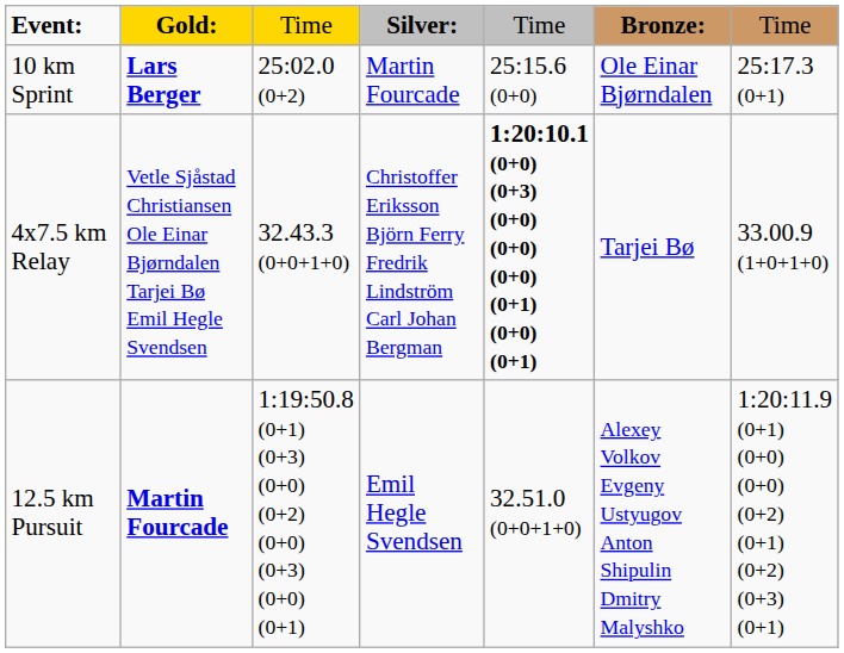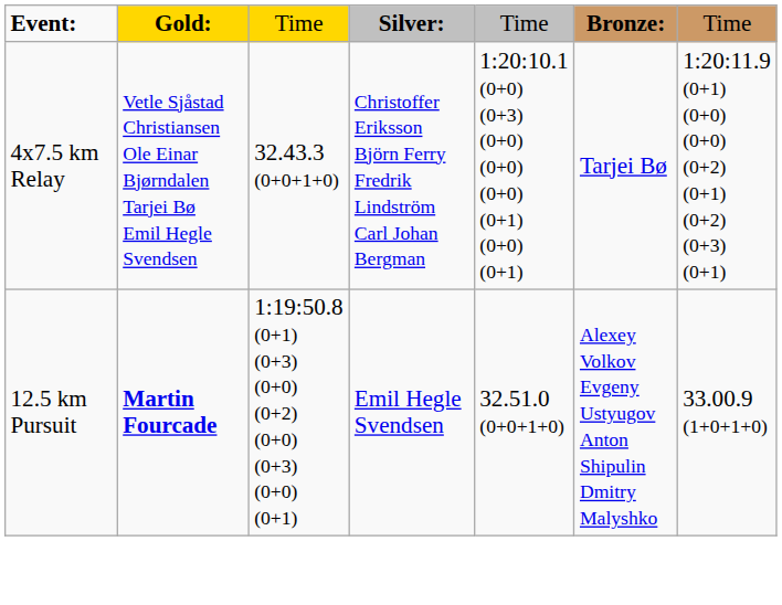 <table class="wikitable" width=85%>
 <tr>
 <td><strong>Event:</strong></td>
 <td style="text-align:center;background-color:gold;"><strong>Gold:</strong></td>
 <td style="text-align:center;background-color:gold;">Time</td>
 <td style="text-align:center;background-color:silver;"><strong>Silver:</strong></td>
 <td style="text-align:center;background-color:silver;">Time</td>
 <td style="text-align:center;background-color:#CC9966;"><strong>Bronze:</strong></td>
 <td style="text-align:center;background-color:#CC9966;">Time</td>
 </tr>
 <tr>
-<td>10 km Sprint<br></td>
-<td><strong><a href='#'>Lars Berger</a></strong><br><small></small></td>
-<td>25:02.0<br><small>(0+2)</small></td>
-<td><a href='#'>Martin Fourcade</a><br><small></small></td>
-<td>25:15.6<br><small>(0+0)</small></td>
-<td><a href='#'>Ole Einar Bjørndalen</a><br><small></small></td>
-<td>25:17.3<br><small>(0+1)</small></td>
-</tr>
-<tr>
 <td>4x7.5 km Relay<br></td>
 <td><strong></strong><br><small><a href='#'>Vetle Sjåstad Christiansen</a><br><a href='#'>Ole Einar Bjørndalen</a><br><a href='#'>Tarjei Bø</a><br><a href='#'>Emil Hegle Svendsen</a></small></td>
 <td>32.43.3<br><small>(0+0+1+0)</small></td>
 <td><br><small><a href='#'>Christoffer Eriksson</a><br><a href='#'>Björn Ferry</a><br><a href='#'>Fredrik Lindström</a><br><a href='#'>Carl Johan Bergman</a></small></td>
-<td><strong>1:20:10.1<br><small>(0+0) (0+3)<br>(0+0) (0+0)<br>(0+0) (0+1)<br>(0+0) (0+1)</small></strong></td>
+<td>1:20:10.1<br><small>(0+0) (0+3)<br>(0+0) (0+0)<br>(0+0) (0+1)<br>(0+0) (0+1)</small></td>
 <td><a href='#'>Tarjei Bø</a><br><small></small></td>
-<td>33.00.9<br><small>(1+0+1+0)</small></td>
+<td>1:20:11.9<br><small>(0+1) (0+0)<br>(0+0) (0+2)<br>(0+1) (0+2)<br>(0+3) (0+1)</small></td>
 </tr>
 <tr>
 <td>12.5 km Pursuit<br></td>
 <td><strong><a href='#'>Martin Fourcade</a></strong><br><small></small></td>
 <td>1:19:50.8<br><small>(0+1) (0+3)<br>(0+0) (0+2)<br>(0+0) (0+3)<br>(0+0) (0+1)</small></td>
 <td><a href='#'>Emil Hegle Svendsen</a><br><small></small></td>
 <td>32.51.0<br><small>(0+0+1+0)</small></td>
 <td><br><small><a href='#'>Alexey Volkov</a><br><a href='#'>Evgeny Ustyugov</a><br><a href='#'>Anton Shipulin</a><br><a href='#'>Dmitry Malyshko</a></small></td>
-<td>1:20:11.9<br><small>(0+1) (0+0)<br>(0+0) (0+2)<br>(0+1) (0+2)<br>(0+3) (0+1)</small></td>
+<td>33.00.9<br><small>(1+0+1+0)</small></td>
 </tr>
 </table>
